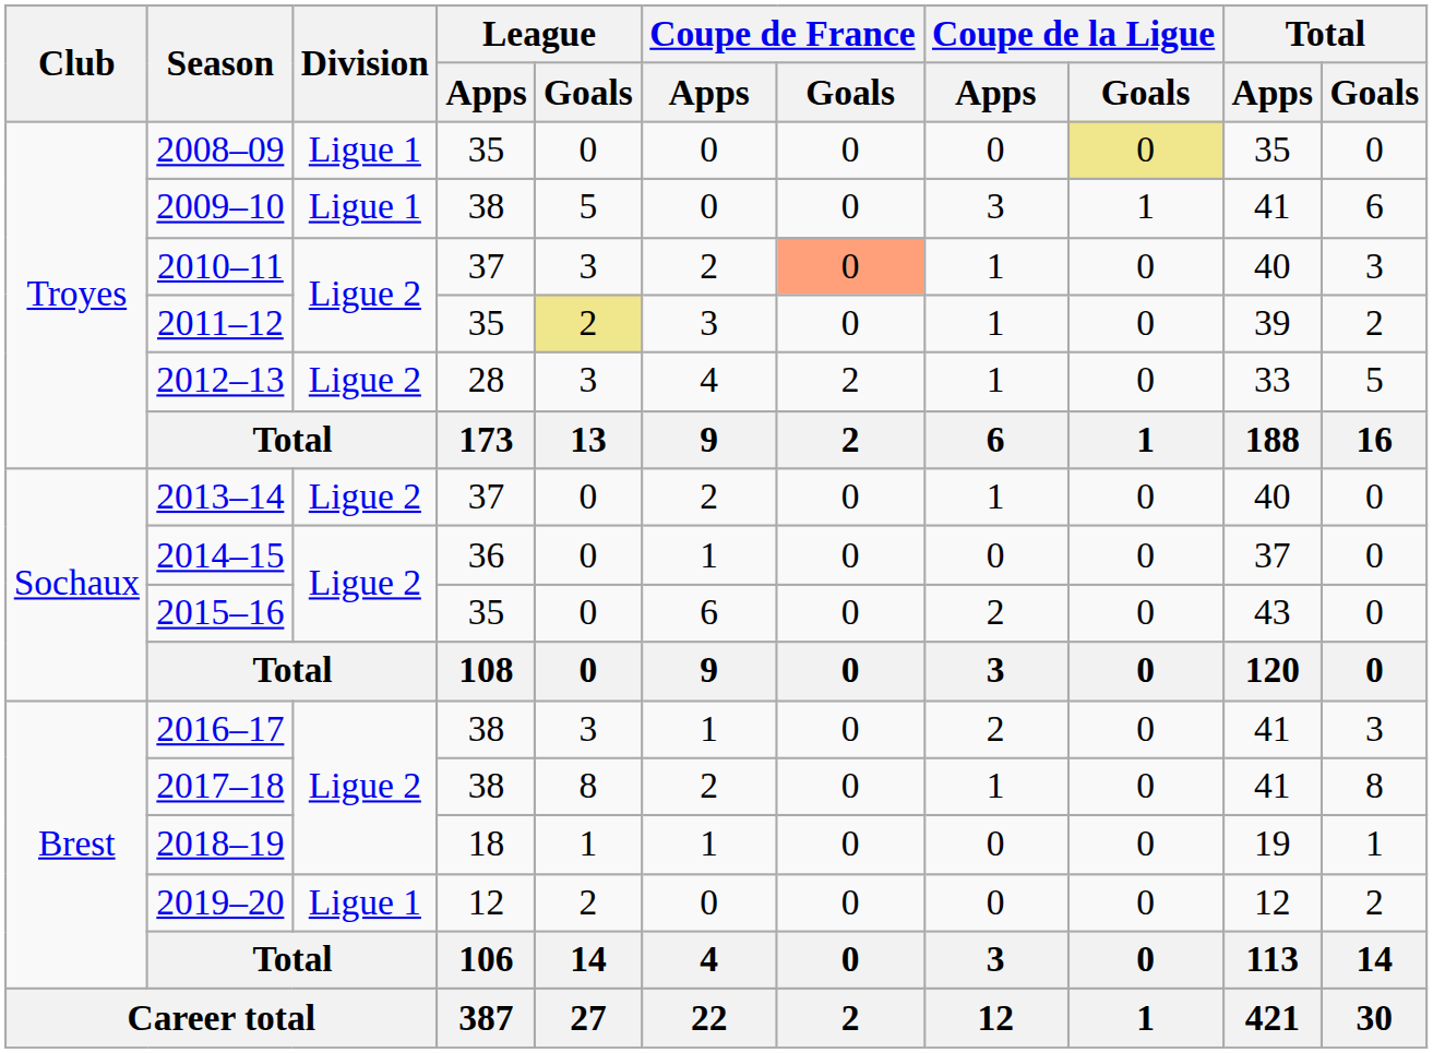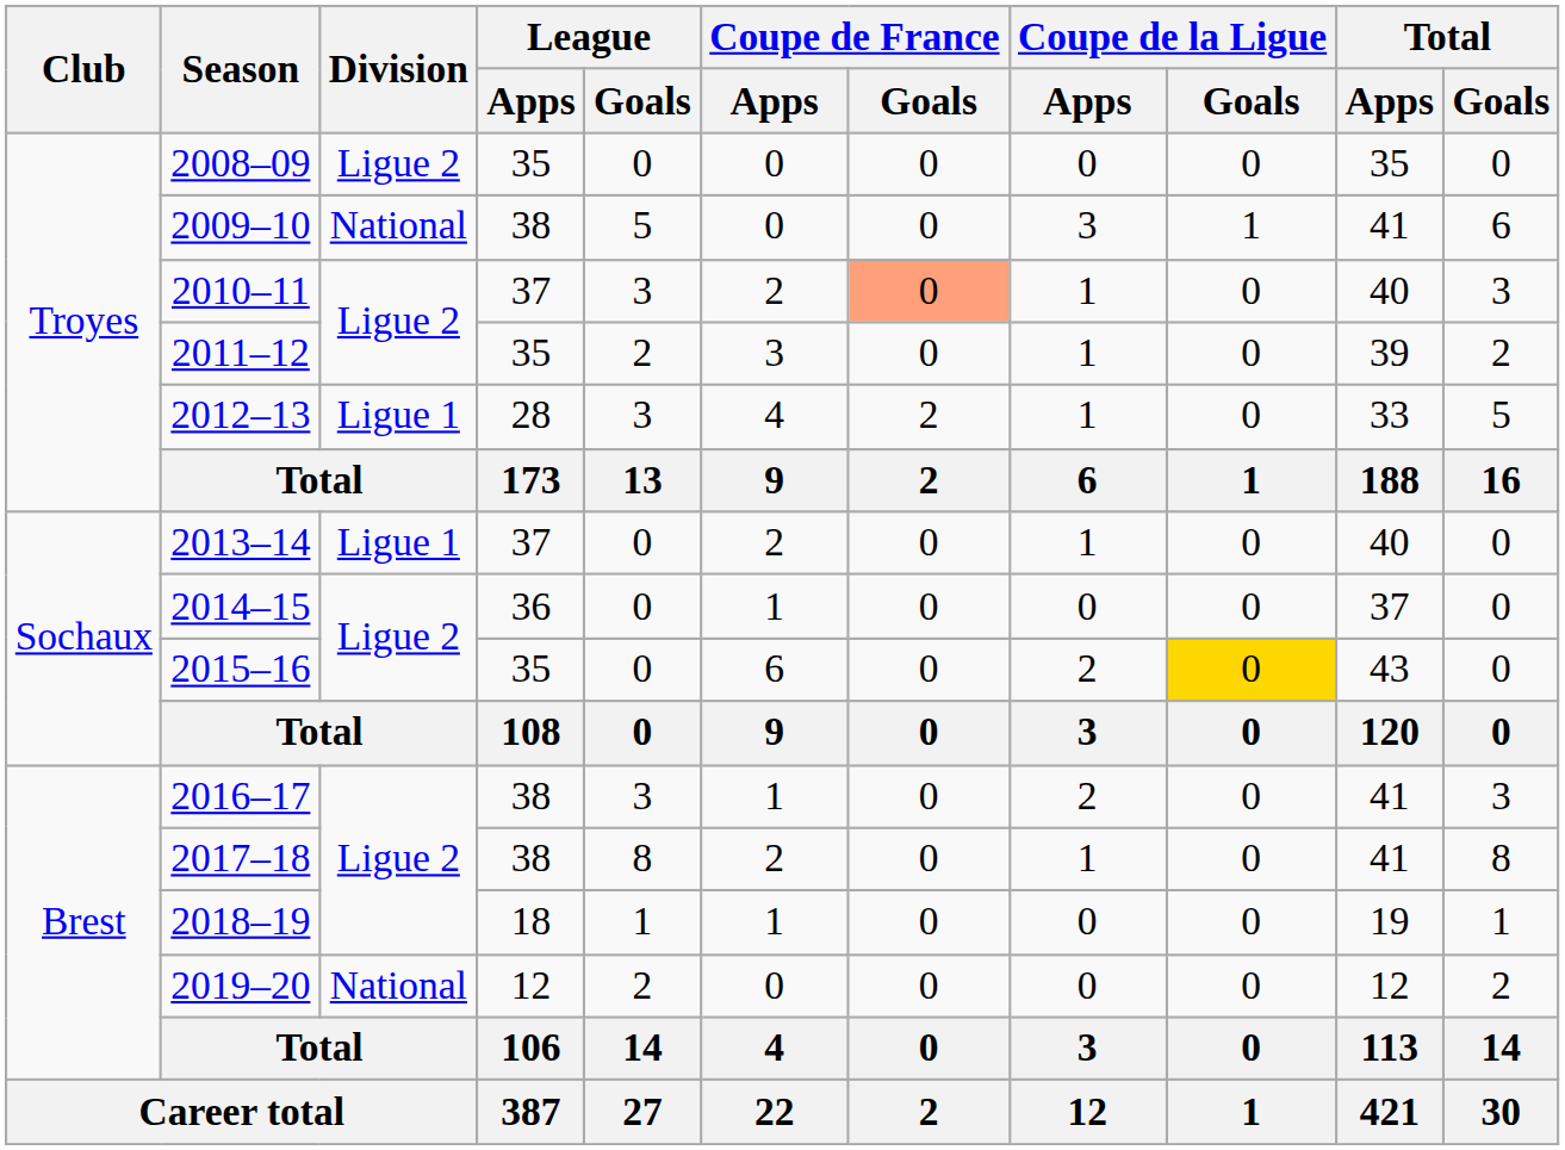 <table class="wikitable" style="text-align: center">
 <tr>
 <th rowspan="2">Club</th>
 <th rowspan="2">Season</th>
 <th rowspan="2">Division</th>
 <th colspan="2">League</th>
 <th colspan="2"><a href='#'>Coupe de France</a></th>
 <th colspan="2"><a href='#'>Coupe de la Ligue</a></th>
 <th colspan="2">Total</th>
 </tr>
 <tr>
 <th>Apps</th>
 <th>Goals</th>
 <th>Apps</th>
 <th>Goals</th>
 <th>Apps</th>
 <th>Goals</th>
 <th>Apps</th>
 <th>Goals</th>
 </tr>
 <tr>
 <td rowspan="6"><a href='#'>Troyes</a></td>
 <td><a href='#'>2008–09</a></td>
-<td><a href='#'>Ligue 1</a></td>
+<td><a href='#'>Ligue 2</a></td>
 <td>35</td>
 <td>0</td>
 <td>0</td>
 <td>0</td>
 <td>0</td>
-<td style="background: khaki;">0</td>
+<td>0</td>
 <td>35</td>
 <td>0</td>
 </tr>
 <tr>
 <td><a href='#'>2009–10</a></td>
-<td><a href='#'>Ligue 1</a></td>
+<td><a href='#'>National</a></td>
 <td>38</td>
 <td>5</td>
 <td>0</td>
 <td>0</td>
 <td>3</td>
 <td>1</td>
 <td>41</td>
 <td>6</td>
 </tr>
 <tr>
 <td><a href='#'>2010–11</a></td>
 <td rowspan="2"><a href='#'>Ligue 2</a></td>
 <td>37</td>
 <td>3</td>
 <td>2</td>
 <td style="background: lightsalmon;">0</td>
 <td>1</td>
 <td>0</td>
 <td>40</td>
 <td>3</td>
 </tr>
 <tr>
 <td><a href='#'>2011–12</a></td>
 <td>35</td>
-<td style="background: khaki;">2</td>
+<td>2</td>
 <td>3</td>
 <td>0</td>
 <td>1</td>
 <td>0</td>
 <td>39</td>
 <td>2</td>
 </tr>
 <tr>
 <td><a href='#'>2012–13</a></td>
-<td><a href='#'>Ligue 2</a></td>
+<td><a href='#'>Ligue 1</a></td>
 <td>28</td>
 <td>3</td>
 <td>4</td>
 <td>2</td>
 <td>1</td>
 <td>0</td>
 <td>33</td>
 <td>5</td>
 </tr>
 <tr>
 <th colspan="2">Total</th>
 <th>173</th>
 <th>13</th>
 <th>9</th>
 <th>2</th>
 <th>6</th>
 <th>1</th>
 <th>188</th>
 <th>16</th>
 </tr>
 <tr>
 <td rowspan="4"><a href='#'>Sochaux</a></td>
 <td><a href='#'>2013–14</a></td>
-<td><a href='#'>Ligue 2</a></td>
+<td><a href='#'>Ligue 1</a></td>
 <td>37</td>
 <td>0</td>
 <td>2</td>
 <td>0</td>
 <td>1</td>
 <td>0</td>
 <td>40</td>
 <td>0</td>
 </tr>
 <tr>
 <td><a href='#'>2014–15</a></td>
 <td rowspan="2"><a href='#'>Ligue 2</a></td>
 <td>36</td>
 <td>0</td>
 <td>1</td>
 <td>0</td>
 <td>0</td>
 <td>0</td>
 <td>37</td>
 <td>0</td>
 </tr>
 <tr>
 <td><a href='#'>2015–16</a></td>
 <td>35</td>
 <td>0</td>
 <td>6</td>
 <td>0</td>
 <td>2</td>
-<td>0</td>
+<td style="background: gold;">0</td>
 <td>43</td>
 <td>0</td>
 </tr>
 <tr>
 <th colspan="2">Total</th>
 <th>108</th>
 <th>0</th>
 <th>9</th>
 <th>0</th>
 <th>3</th>
 <th>0</th>
 <th>120</th>
 <th>0</th>
 </tr>
 <tr>
 <td rowspan="5"><a href='#'>Brest</a></td>
 <td><a href='#'>2016–17</a></td>
 <td rowspan="3"><a href='#'>Ligue 2</a></td>
 <td>38</td>
 <td>3</td>
 <td>1</td>
 <td>0</td>
 <td>2</td>
 <td>0</td>
 <td>41</td>
 <td>3</td>
 </tr>
 <tr>
 <td><a href='#'>2017–18</a></td>
 <td>38</td>
 <td>8</td>
 <td>2</td>
 <td>0</td>
 <td>1</td>
 <td>0</td>
 <td>41</td>
 <td>8</td>
 </tr>
 <tr>
 <td><a href='#'>2018–19</a></td>
 <td>18</td>
 <td>1</td>
 <td>1</td>
 <td>0</td>
 <td>0</td>
 <td>0</td>
 <td>19</td>
 <td>1</td>
 </tr>
 <tr>
 <td><a href='#'>2019–20</a></td>
-<td><a href='#'>Ligue 1</a></td>
+<td><a href='#'>National</a></td>
 <td>12</td>
 <td>2</td>
 <td>0</td>
 <td>0</td>
 <td>0</td>
 <td>0</td>
 <td>12</td>
 <td>2</td>
 </tr>
 <tr>
 <th colspan="2">Total</th>
 <th>106</th>
 <th>14</th>
 <th>4</th>
 <th>0</th>
 <th>3</th>
 <th>0</th>
 <th>113</th>
 <th>14</th>
 </tr>
 <tr>
 <th colspan="3">Career total</th>
 <th>387</th>
 <th>27</th>
 <th>22</th>
 <th>2</th>
 <th>12</th>
 <th>1</th>
 <th>421</th>
 <th>30</th>
 </tr>
 </table>
